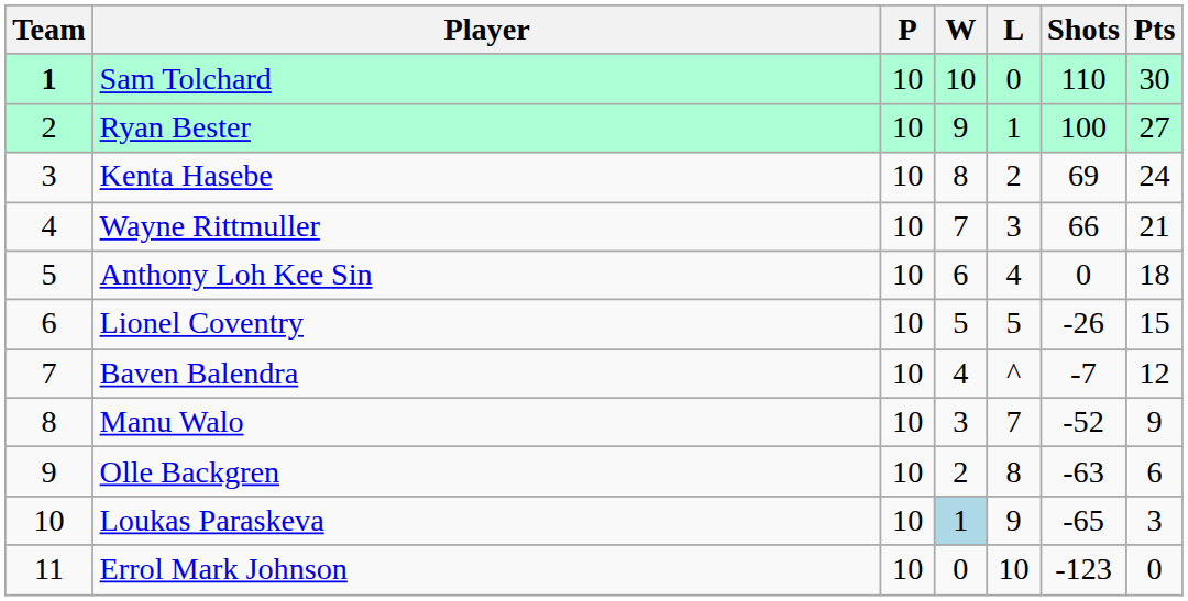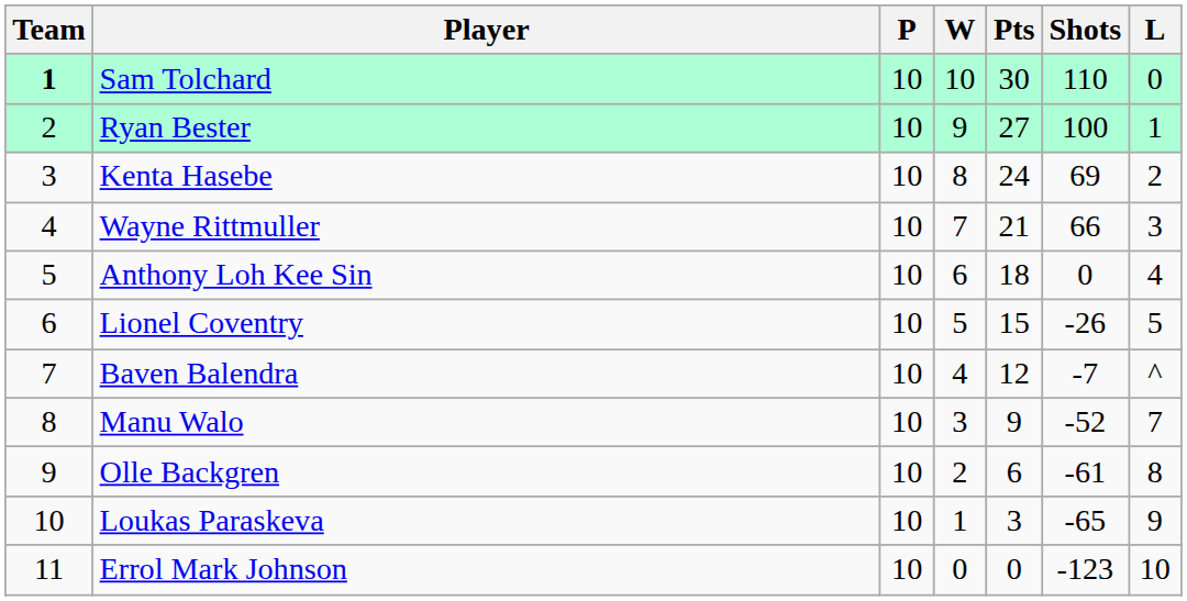 <table class="wikitable" style="font-size: 100%">
 <tr>
 <th width=20>Team</th>
 <th width=400>Player</th>
 <th width=20>P</th>
 <th width=20>W</th>
+<th width=20>Pts</th>
+<th width=20>Shots</th>
 <th width=20>L</th>
-<th width=20>Shots</th>
-<th width=20>Pts</th>
 </tr>
 <tr align=center  style="background: #ADFFD6;">
 <td><strong>1</strong></td>
 <td align="left"> <a href='#'>Sam Tolchard</a></td>
 <td>10</td>
 <td>10</td>
+<td>30</td>
+<td>110</td>
 <td>0</td>
-<td>110</td>
-<td>30</td>
 </tr>
 <tr align=center  style="background: #ADFFD6;">
 <td>2</td>
 <td align="left"> <a href='#'>Ryan Bester</a></td>
 <td>10</td>
 <td>9</td>
+<td>27</td>
+<td>100</td>
 <td>1</td>
-<td>100</td>
-<td>27</td>
 </tr>
 <tr align=center>
 <td>3</td>
 <td align="left"> <a href='#'>Kenta Hasebe</a></td>
 <td>10</td>
 <td>8</td>
+<td>24</td>
+<td>69</td>
 <td>2</td>
-<td>69</td>
-<td>24</td>
 </tr>
 <tr align=center>
 <td>4</td>
 <td align="left"> <a href='#'>Wayne Rittmuller</a></td>
 <td>10</td>
 <td>7</td>
+<td>21</td>
+<td>66</td>
 <td>3</td>
-<td>66</td>
-<td>21</td>
 </tr>
 <tr align=center>
 <td>5</td>
 <td align="left"> <a href='#'>Anthony Loh Kee Sin</a></td>
 <td>10</td>
 <td>6</td>
+<td>18</td>
+<td>0</td>
 <td>4</td>
-<td>0</td>
-<td>18</td>
 </tr>
 <tr align=center>
 <td>6</td>
 <td align="left"> <a href='#'>Lionel Coventry</a></td>
 <td>10</td>
 <td>5</td>
+<td>15</td>
+<td>-26</td>
 <td>5</td>
-<td>-26</td>
-<td>15</td>
 </tr>
 <tr align=center>
 <td>7</td>
 <td align="left"> <a href='#'>Baven Balendra</a></td>
 <td>10</td>
 <td>4</td>
+<td>12</td>
+<td>-7</td>
 <td>^</td>
-<td>-7</td>
-<td>12</td>
 </tr>
 <tr align=center>
 <td>8</td>
 <td align="left"> <a href='#'>Manu Walo</a></td>
 <td>10</td>
 <td>3</td>
+<td>9</td>
+<td>-52</td>
 <td>7</td>
-<td>-52</td>
-<td>9</td>
 </tr>
 <tr align=center ||>
 <td>9</td>
 <td align="left"> <a href='#'>Olle Backgren</a></td>
 <td>10</td>
 <td>2</td>
+<td>6</td>
+<td>-61</td>
 <td>8</td>
-<td>-63</td>
-<td>6</td>
 </tr>
 <tr align=center>
 <td>10</td>
 <td align="left"> <a href='#'>Loukas Paraskeva</a></td>
 <td>10</td>
-<td style="background: lightblue;">1</td>
+<td>1</td>
+<td>3</td>
+<td>-65</td>
 <td>9</td>
-<td>-65</td>
-<td>3</td>
 </tr>
 <tr align=center>
 <td>11</td>
 <td align="left"> <a href='#'>Errol Mark Johnson</a></td>
 <td>10</td>
 <td>0</td>
+<td>0</td>
+<td>-123</td>
 <td>10</td>
-<td>-123</td>
-<td>0</td>
 </tr>
 </table>
